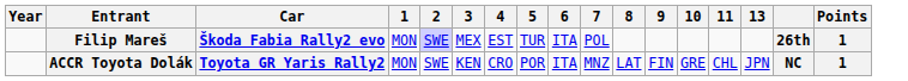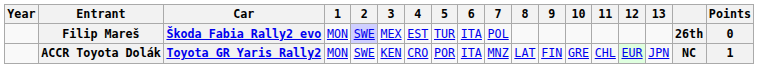 <table class="wikitable" style="text-align:center; font-size:90%">
 <tr>
 <th>Year</th>
 <th>Entrant</th>
 <th>Car</th>
 <th>1</th>
 <th>2</th>
 <th>3</th>
 <th>4</th>
 <th>5</th>
 <th>6</th>
 <th>7</th>
 <th>8</th>
 <th>9</th>
 <th>10</th>
 <th>11</th>
+<th>12</th>
 <th>13</th>
 <th></th>
 <th>Points</th>
 </tr>
 <tr>
 <td></td>
 <th>Filip Mareš</th>
 <th><a href='#'>Škoda Fabia Rally2 evo</a></th>
 <td><a href='#'>MON</a></td>
 <td style="background:#CFCFFF"><a href='#'>SWE</a><br></td>
 <td><a href='#'>MEX</a></td>
 <td><a href='#'>EST</a></td>
 <td><a href='#'>TUR</a></td>
 <td><a href='#'>ITA</a></td>
 <td><a href='#'>POL</a></td>
 <td></td>
 <td></td>
 <td></td>
 <td></td>
 <td></td>
+<td></td>
 <th>26th</th>
-<th>1</th>
+<th>0</th>
 </tr>
 <tr>
 <td></td>
 <th>ACCR Toyota Dolák</th>
 <th><a href='#'>Toyota GR Yaris Rally2</a></th>
 <td><a href='#'>MON</a></td>
 <td><a href='#'>SWE</a></td>
 <td><a href='#'>KEN</a></td>
 <td><a href='#'>CRO</a></td>
 <td><a href='#'>POR</a></td>
 <td><a href='#'>ITA</a></td>
 <td><a href='#'>MNZ</a></td>
 <td><a href='#'>LAT</a></td>
 <td><a href='#'>FIN</a></td>
 <td><a href='#'>GRE</a></td>
 <td><a href='#'>CHL</a></td>
+<td style="background:#DFFFDF"><a href='#'>EUR</a><br></td>
 <td><a href='#'>JPN</a></td>
 <th>NC</th>
 <th>1</th>
 </tr>
 </table>
